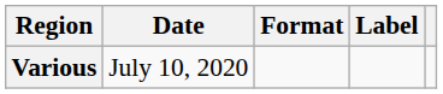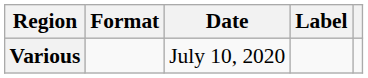 <table class="wikitable plainrowheaders">
 <tr>
 <th scope="col">Region</th>
+<th scope="col">Format</th>
 <th scope="col">Date</th>
-<th scope="col">Format</th>
 <th scope="col">Label</th>
 <th scope="col"></th>
 </tr>
 <tr>
 <th scope="row">Various</th>
+<td rowspan="1"></td>
 <td rowspan="1">July 10, 2020</td>
-<td rowspan="1"></td>
 <td rowspan="1"></td>
 <td align="center"></td>
 </tr>
 </table>
